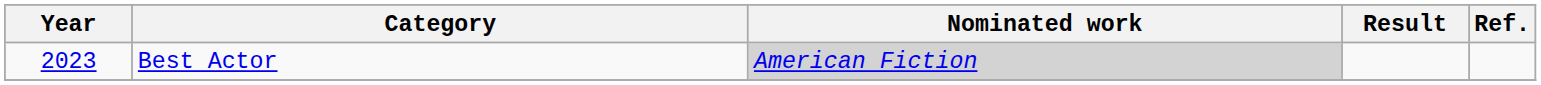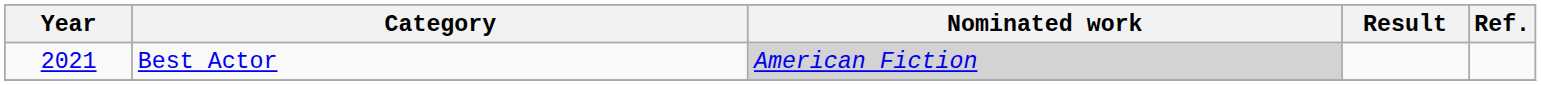 <table class=wikitable>
 <tr>
 <th scope="col" style="width:5em;">Year</th>
 <th scope="col" style="width:26em;">Category</th>
 <th scope="col" style="width:25em;">Nominated work</th>
 <th scope="col" style="width:5em;">Result</th>
 <th>Ref.</th>
 </tr>
 <tr>
-<td style="text-align:center;"><a href='#'>2023</a></td>
+<td style="text-align:center;"><a href='#'>2021</a></td>
 <td><a href='#'>Best Actor</a></td>
 <td style="background: lightgrey;"><em><a href='#'>American Fiction</a></em></td>
 <td></td>
 <td></td>
 </tr>
 <tr>
 </tr>
 </table>
